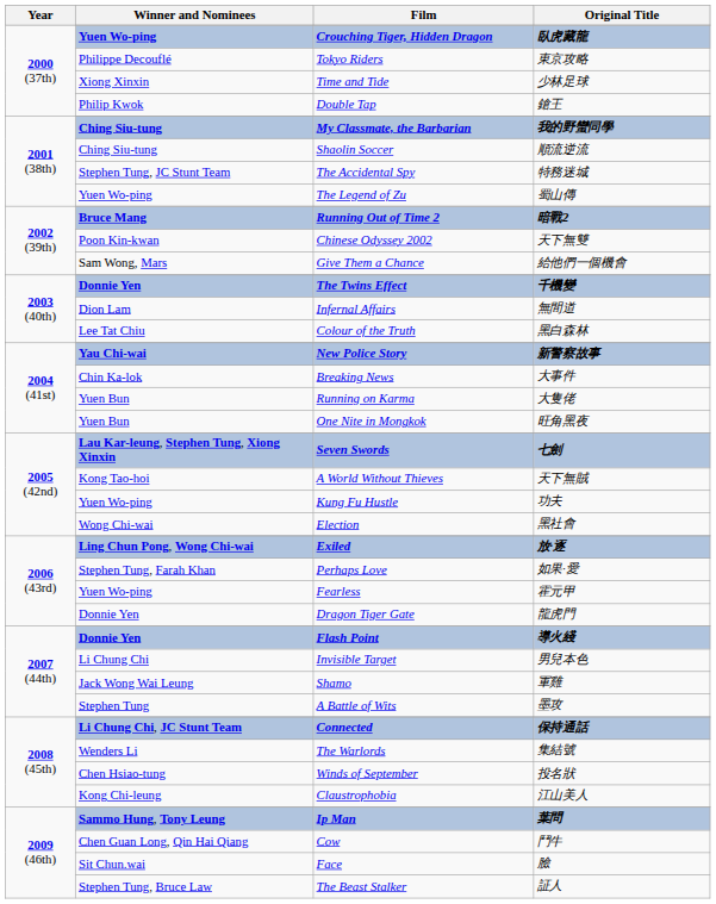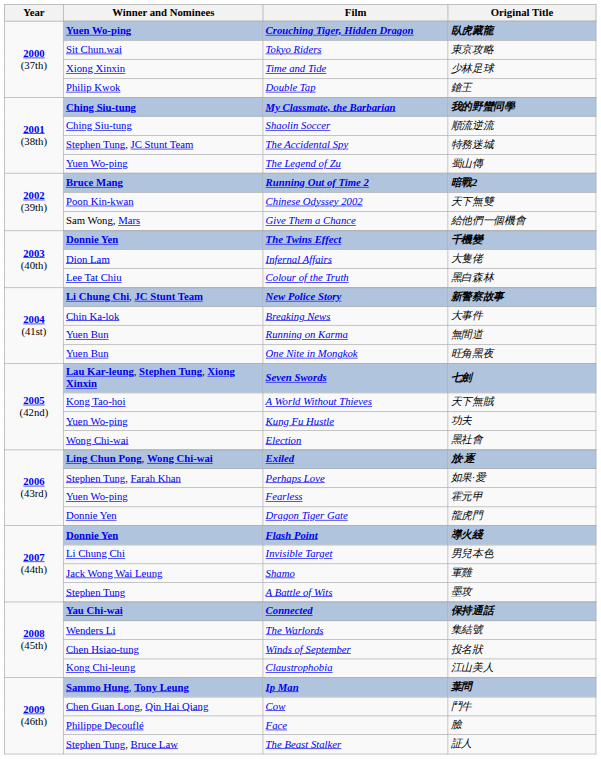 <table class="wikitable" style="width:100%;" cellpadding="5">
 <tr style="background:#bebebe;">
 <th style="width:8%;">Year</th>
 <th style="width:27%;">Winner and Nominees</th>
 <th style="width:25%;">Film</th>
 <th style="width:20%;">Original Title</th>
 </tr>
 <tr>
 <td rowspan="5" style="text-align:center"><strong><a href='#'>2000</a></strong><br>(37th)</td>
 </tr>
 <tr style="background:#B0C4DE;">
 <td><strong><a href='#'>Yuen Wo-ping</a></strong></td>
 <td><strong><em><a href='#'>Crouching Tiger, Hidden Dragon</a></em></strong></td>
 <td><strong><em>臥虎藏龍</em></strong></td>
 </tr>
 <tr>
-<td><a href='#'>Philippe Decouflé</a></td>
+<td><a href='#'>Sit Chun.wai</a></td>
 <td><em><a href='#'>Tokyo Riders</a></em></td>
 <td><em>東京攻略</em></td>
 </tr>
 <tr>
 <td><a href='#'>Xiong Xinxin</a></td>
 <td><em><a href='#'>Time and Tide</a></em></td>
 <td><em>少林足球</em></td>
 </tr>
 <tr>
 <td><a href='#'>Philip Kwok</a></td>
 <td><em><a href='#'>Double Tap</a></em></td>
 <td><em>鎗王</em></td>
 </tr>
 <tr>
 <td rowspan="5" style="text-align:center"><strong><a href='#'>2001</a></strong><br>(38th)</td>
 </tr>
 <tr style="background:#B0C4DE;">
 <td><strong><a href='#'>Ching Siu-tung</a></strong></td>
 <td><strong><em><a href='#'>My Classmate, the Barbarian</a></em></strong></td>
 <td><strong><em>我的野蠻同學</em></strong></td>
 </tr>
 <tr>
 <td><a href='#'>Ching Siu-tung</a></td>
 <td><em><a href='#'>Shaolin Soccer</a></em></td>
 <td><em>順流逆流</em></td>
 </tr>
 <tr>
 <td><a href='#'>Stephen Tung</a>, <a href='#'>JC Stunt Team</a></td>
 <td><em><a href='#'>The Accidental Spy</a></em></td>
 <td><em>特務迷城</em></td>
 </tr>
 <tr>
 <td><a href='#'>Yuen Wo-ping</a></td>
 <td><em><a href='#'>The Legend of Zu</a></em></td>
 <td><em>蜀山傳</em></td>
 </tr>
 <tr>
 <td rowspan="4" style="text-align:center"><strong><a href='#'>2002</a></strong><br>(39th)</td>
 </tr>
 <tr style="background:#B0C4DE;">
 <td><strong><a href='#'>Bruce Mang</a></strong></td>
 <td><strong><em><a href='#'>Running Out of Time 2</a></em></strong></td>
 <td><strong><em>暗戰2</em></strong></td>
 </tr>
 <tr>
 <td><a href='#'>Poon Kin-kwan</a></td>
 <td><em><a href='#'>Chinese Odyssey 2002</a></em></td>
 <td><em>天下無雙</em></td>
 </tr>
 <tr>
 <td>Sam Wong, <a href='#'>Mars</a></td>
 <td><em><a href='#'>Give Them a Chance</a></em></td>
 <td><em>給他們一個機會</em></td>
 </tr>
 <tr>
 <td rowspan="4" style="text-align:center"><strong><a href='#'>2003</a></strong><br>(40th)</td>
 </tr>
 <tr style="background:#B0C4DE;">
 <td><strong><a href='#'>Donnie Yen</a></strong></td>
 <td><strong><em><a href='#'>The Twins Effect</a></em></strong></td>
 <td><strong><em>千機變</em></strong></td>
 </tr>
 <tr>
 <td><a href='#'>Dion Lam</a></td>
 <td><em><a href='#'>Infernal Affairs</a></em></td>
-<td><em>無間道</em></td>
+<td><em>大隻佬</em></td>
 </tr>
 <tr>
 <td><a href='#'>Lee Tat Chiu</a></td>
 <td><em><a href='#'>Colour of the Truth</a></em></td>
 <td><em>黑白森林</em></td>
 </tr>
 <tr>
 <td rowspan="5" style="text-align:center"><strong><a href='#'>2004</a></strong><br>(41st)</td>
 </tr>
 <tr style="background:#B0C4DE;">
-<td><strong><a href='#'>Yau Chi-wai</a></strong></td>
+<td><strong><a href='#'>Li Chung Chi</a></strong>, <strong><a href='#'>JC Stunt Team</a></strong></td>
 <td><strong><em><a href='#'>New Police Story</a></em></strong></td>
 <td><strong><em>新警察故事</em></strong></td>
 </tr>
 <tr>
 <td><a href='#'>Chin Ka-lok</a></td>
 <td><em><a href='#'>Breaking News</a></em></td>
 <td><em>大事件</em></td>
 </tr>
 <tr>
 <td><a href='#'>Yuen Bun</a></td>
 <td><em><a href='#'>Running on Karma</a></em></td>
-<td><em>大隻佬</em></td>
+<td><em>無間道</em></td>
 </tr>
 <tr>
 <td><a href='#'>Yuen Bun</a></td>
 <td><em><a href='#'>One Nite in Mongkok</a></em></td>
 <td><em>旺角黑夜</em></td>
 </tr>
 <tr>
 <td rowspan="5" style="text-align:center"><strong><a href='#'>2005</a></strong><br>(42nd)</td>
 </tr>
 <tr style="background:#B0C4DE;">
 <td><strong><a href='#'>Lau Kar-leung</a></strong>, <strong><a href='#'>Stephen Tung</a></strong>, <strong><a href='#'>Xiong Xinxin</a></strong></td>
 <td><strong><em><a href='#'>Seven Swords</a></em></strong></td>
 <td><strong><em>七劍</em></strong></td>
 </tr>
 <tr>
 <td><a href='#'>Kong Tao-hoi</a></td>
 <td><em><a href='#'>A World Without Thieves</a></em></td>
 <td><em>天下無賊</em></td>
 </tr>
 <tr>
 <td><a href='#'>Yuen Wo-ping</a></td>
 <td><em><a href='#'>Kung Fu Hustle</a></em></td>
 <td><em>功夫</em></td>
 </tr>
 <tr>
 <td><a href='#'>Wong Chi-wai</a></td>
 <td><em><a href='#'>Election</a></em></td>
 <td><em>黑社會</em></td>
 </tr>
 <tr>
 <td rowspan="5" style="text-align:center"><strong><a href='#'>2006</a></strong><br>(43rd)</td>
 </tr>
 <tr style="background:#B0C4DE;">
 <td><strong><a href='#'>Ling Chun Pong</a></strong>, <strong><a href='#'>Wong Chi-wai</a></strong></td>
 <td><strong><em><a href='#'>Exiled</a></em></strong></td>
 <td><strong><em>放·逐</em></strong></td>
 </tr>
 <tr>
 <td><a href='#'>Stephen Tung</a>, <a href='#'>Farah Khan</a></td>
 <td><em><a href='#'>Perhaps Love</a></em></td>
 <td><em>如果·愛</em></td>
 </tr>
 <tr>
 <td><a href='#'>Yuen Wo-ping</a></td>
 <td><em><a href='#'>Fearless</a></em></td>
 <td><em>霍元甲</em></td>
 </tr>
 <tr>
 <td><a href='#'>Donnie Yen</a></td>
 <td><em><a href='#'>Dragon Tiger Gate</a></em></td>
 <td><em>龍虎門</em></td>
 </tr>
 <tr>
 <td rowspan="5" style="text-align:center"><strong><a href='#'>2007</a></strong><br>(44th)</td>
 </tr>
 <tr style="background:#B0C4DE;">
 <td><strong><a href='#'>Donnie Yen</a></strong></td>
 <td><strong><em><a href='#'>Flash Point</a></em></strong></td>
 <td><strong><em>導火綫</em></strong></td>
 </tr>
 <tr>
 <td><a href='#'>Li Chung Chi</a></td>
 <td><em><a href='#'>Invisible Target</a></em></td>
 <td><em>男兒本色</em></td>
 </tr>
 <tr>
 <td><a href='#'>Jack Wong Wai Leung</a></td>
 <td><em><a href='#'>Shamo</a></em></td>
 <td><em>軍雞</em></td>
 </tr>
 <tr>
 <td><a href='#'>Stephen Tung</a></td>
 <td><em><a href='#'>A Battle of Wits</a></em></td>
 <td><em>墨攻</em></td>
 </tr>
 <tr>
 <td rowspan="5" style="text-align:center"><strong><a href='#'>2008</a></strong><br>(45th)</td>
 </tr>
 <tr style="background:#B0C4DE;">
-<td><strong><a href='#'>Li Chung Chi</a></strong>, <strong><a href='#'>JC Stunt Team</a></strong></td>
+<td><strong><a href='#'>Yau Chi-wai</a></strong></td>
 <td><strong><em><a href='#'>Connected</a></em></strong></td>
 <td><strong><em>保持通話</em></strong></td>
 </tr>
 <tr>
 <td><a href='#'>Wenders Li</a></td>
 <td><em><a href='#'>The Warlords</a></em></td>
 <td><em>集結號</em></td>
 </tr>
 <tr>
 <td><a href='#'>Chen Hsiao-tung</a></td>
 <td><em><a href='#'>Winds of September</a></em></td>
 <td><em>投名狀</em></td>
 </tr>
 <tr>
 <td><a href='#'>Kong Chi-leung</a></td>
 <td><em><a href='#'>Claustrophobia</a></em></td>
 <td><em>江山美人</em></td>
 </tr>
 <tr>
 <td rowspan="5" style="text-align:center"><strong><a href='#'>2009</a></strong><br>(46th)</td>
 </tr>
 <tr style="background:#B0C4DE;">
 <td><strong><a href='#'>Sammo Hung</a></strong>, <strong><a href='#'>Tony Leung</a></strong></td>
 <td><strong><em><a href='#'>Ip Man</a></em></strong></td>
 <td><strong><em>葉問</em></strong></td>
 </tr>
 <tr>
 <td><a href='#'>Chen Guan Long</a>, <a href='#'>Qin Hai Qiang</a></td>
 <td><em><a href='#'>Cow</a></em></td>
 <td><em>鬥牛</em></td>
 </tr>
 <tr>
-<td><a href='#'>Sit Chun.wai</a></td>
+<td><a href='#'>Philippe Decouflé</a></td>
 <td><em><a href='#'>Face</a></em></td>
 <td><em>臉</em></td>
 </tr>
 <tr>
 <td><a href='#'>Stephen Tung</a>, <a href='#'>Bruce Law</a></td>
 <td><em><a href='#'>The Beast Stalker</a></em></td>
 <td><em>証人</em></td>
 </tr>
 </table>
